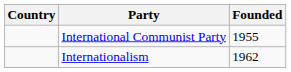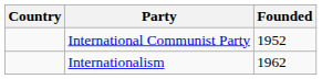 <table class="wikitable">
 <tr>
 <th>Country</th>
 <th>Party</th>
 <th>Founded</th>
 </tr>
 <tr>
 <td></td>
 <td><a href='#'>International Communist Party</a></td>
-<td>1955</td>
+<td>1952</td>
 </tr>
 <tr>
 <td></td>
 <td><a href='#'>Internationalism</a></td>
 <td>1962</td>
 </tr>
 </table>
